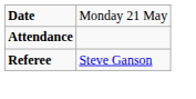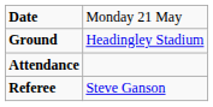 <table class="wikitable" style="font-size:85%;">
 <tr>
 <td><strong>Date</strong></td>
 <td>Monday 21 May</td>
+</tr>
+<tr>
+<td><strong>Ground</strong></td>
+<td><a href='#'>Headingley Stadium</a></td>
 </tr>
 <tr>
 <td><strong>Attendance</strong></td>
 <td></td>
 </tr>
 <tr>
 <td><strong>Referee</strong></td>
 <td><a href='#'>Steve Ganson</a></td>
 </tr>
 </table>
